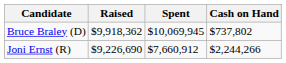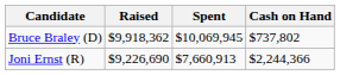 <table class="wikitable sortable">
 <tr>
 <th>Candidate</th>
 <th>Raised</th>
 <th>Spent</th>
 <th>Cash on Hand</th>
 </tr>
 <tr>
 <td><a href='#'>Bruce Braley</a> (D)</td>
 <td>$9,918,362</td>
 <td>$10,069,945</td>
 <td>$737,802</td>
 </tr>
 <tr>
 <td><a href='#'>Joni Ernst</a> (R)</td>
 <td>$9,226,690</td>
-<td>$7,660,912</td>
-<td>$2,244,266</td>
+<td>$7,660,913</td>
+<td>$2,244,366</td>
 </tr>
 </table>
